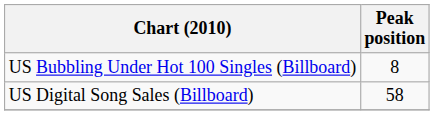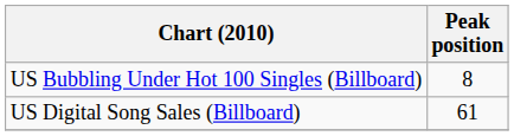 <table class="wikitable sortable">
 <tr>
 <th>Chart (2010)</th>
 <th>Peak<br>position</th>
 </tr>
 <tr>
 <td>US <a href='#'>Bubbling Under Hot 100 Singles</a> (<a href='#'>Billboard</a>)</td>
 <td style="text-align:center;">8</td>
 </tr>
 <tr>
 <td>US Digital Song Sales (<a href='#'>Billboard</a>)</td>
-<td style="text-align:center;">58</td>
+<td style="text-align:center;">61</td>
 </tr>
 <tr>
 </tr>
 </table>
